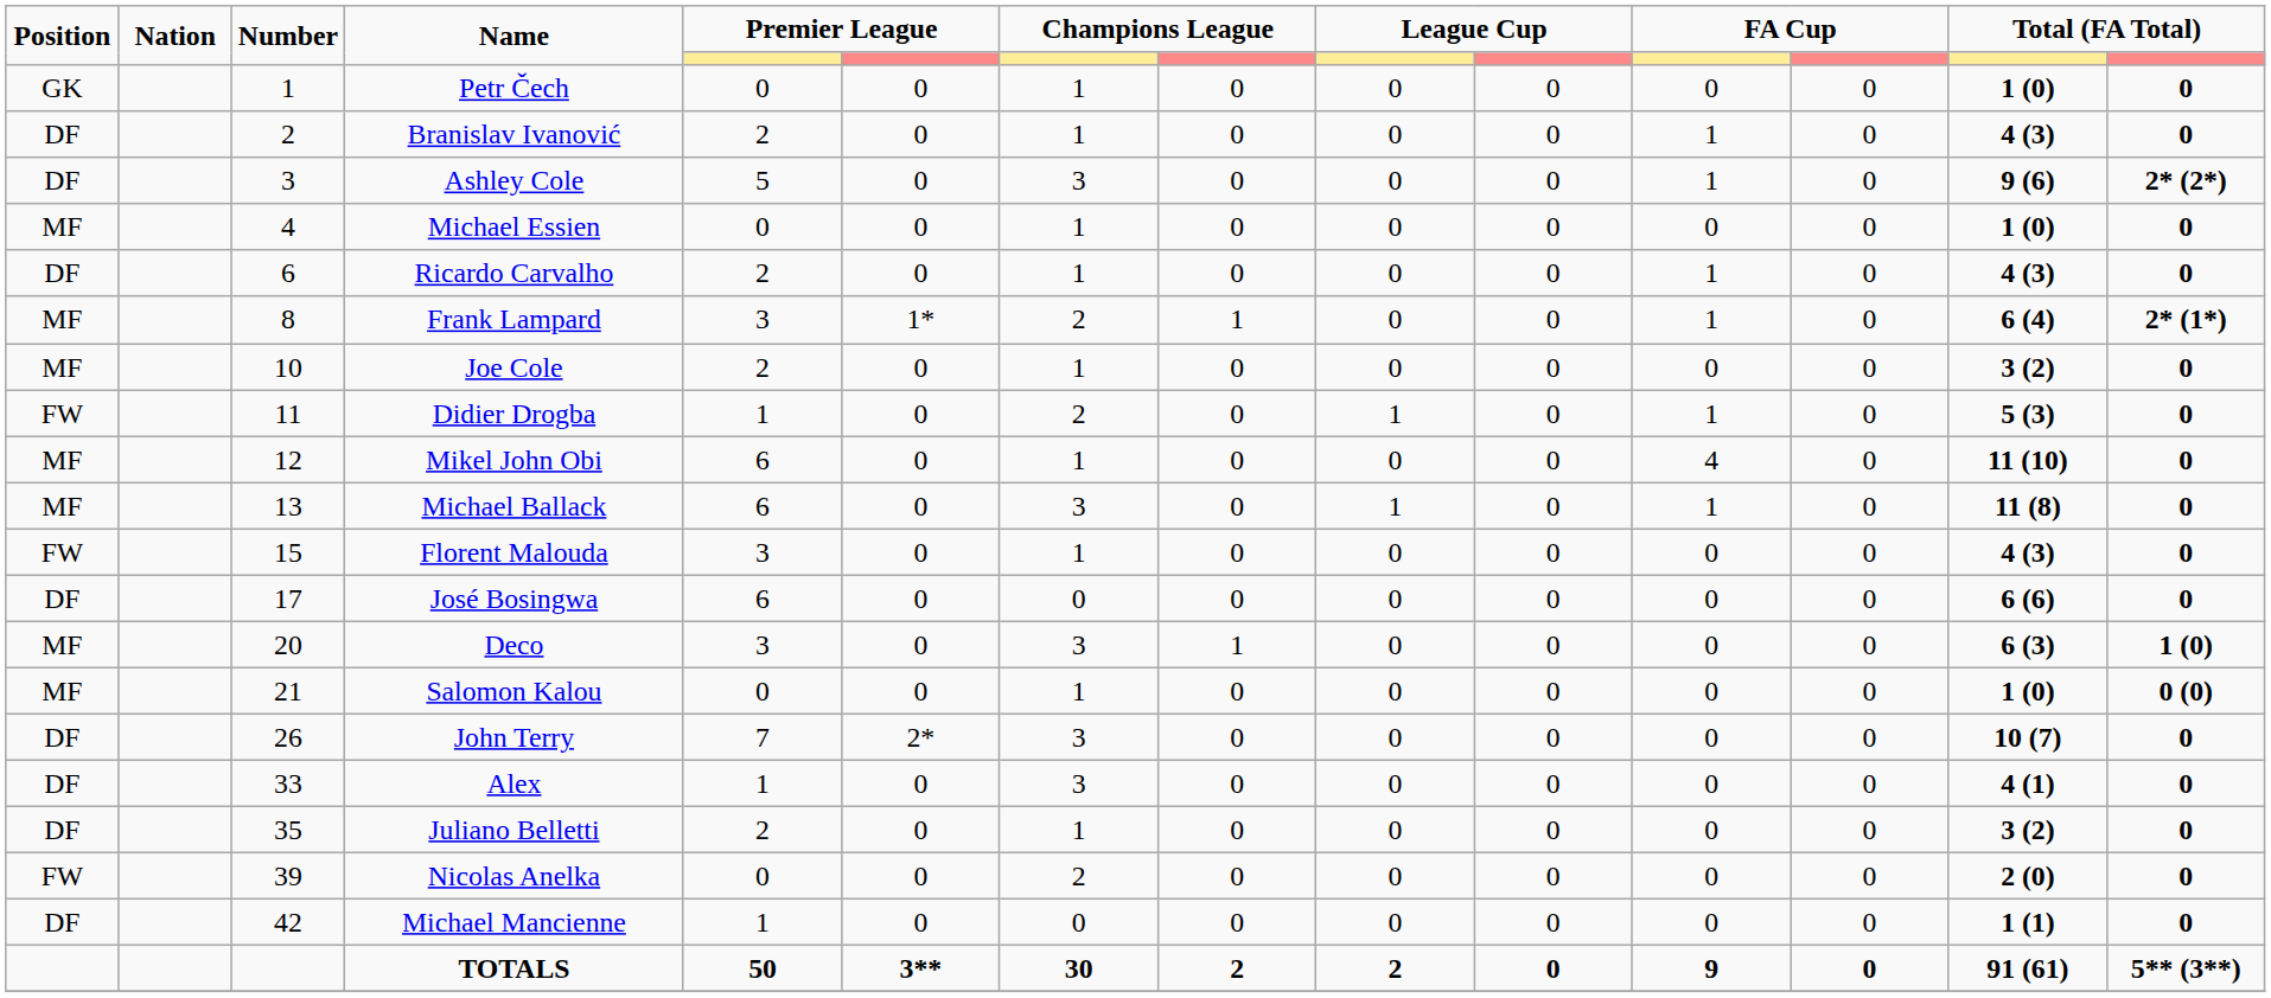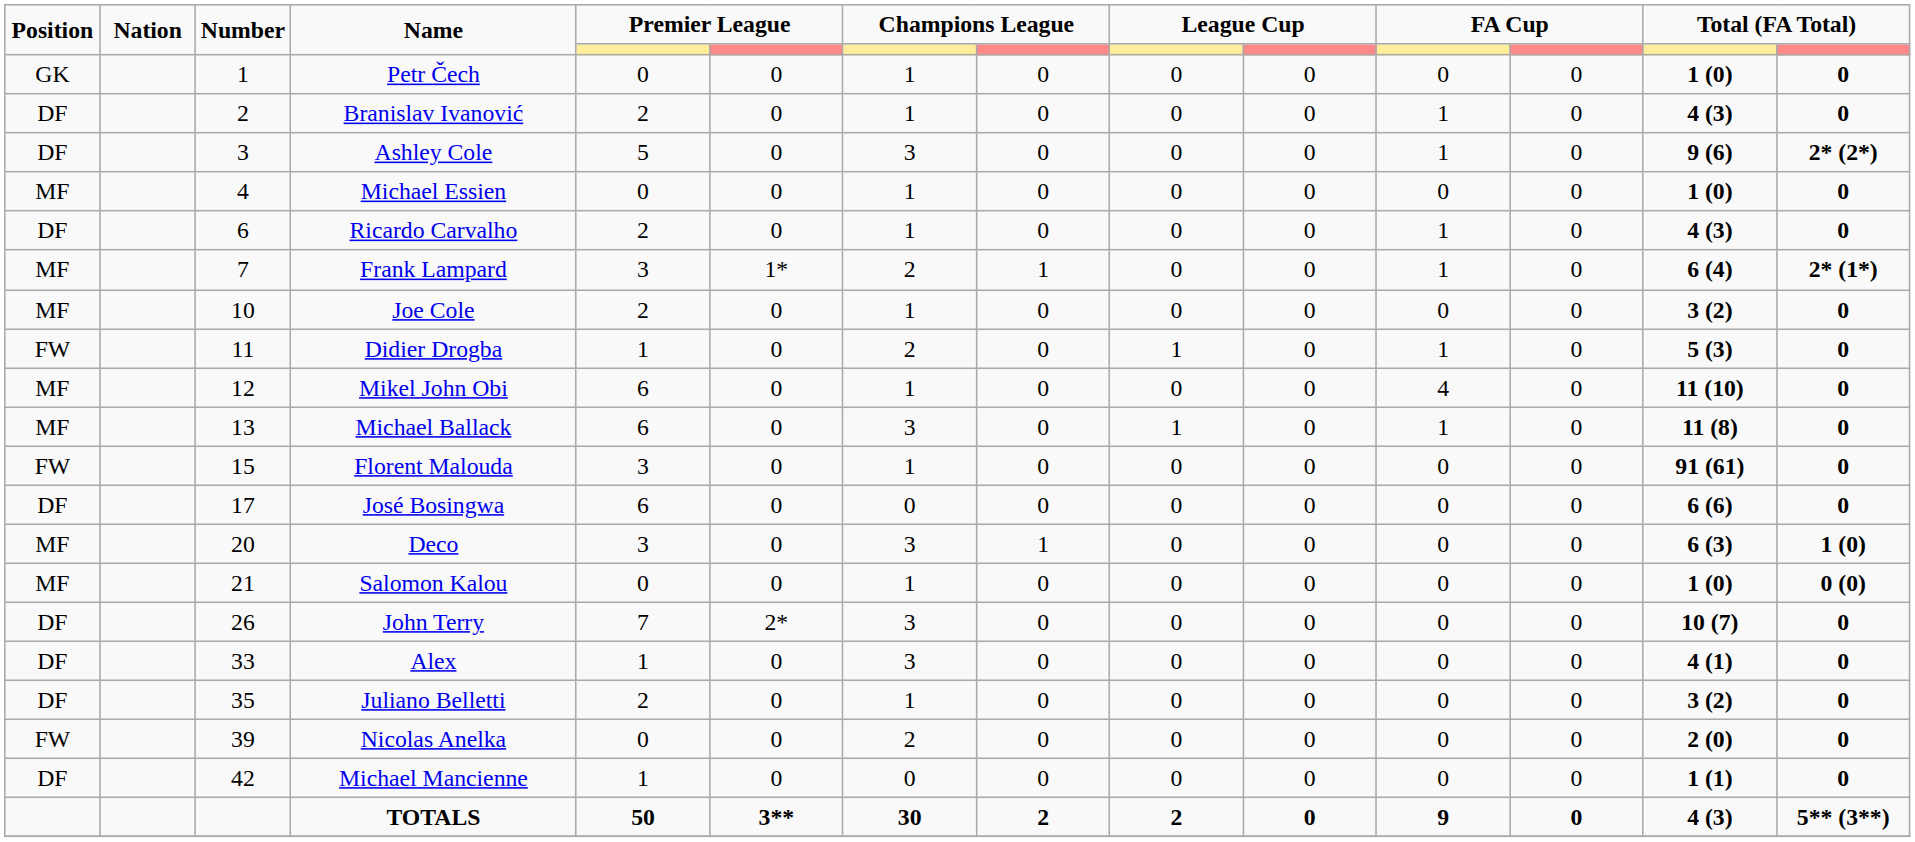 <table class="wikitable" style="font-size: 95%; text-align: center;">
 <tr>
 <td rowspan="2" width="5%" align="center"><strong>Position</strong></td>
 <td rowspan="2" width="5%" align="center"><strong>Nation</strong></td>
 <td rowspan="2" width="5%" align="center"><strong>Number</strong></td>
 <td rowspan="2" width="15%" align="center"><strong>Name</strong></td>
 <td colspan="2" align="center"><strong>Premier League</strong></td>
 <td colspan="2" align="center"><strong>Champions League</strong></td>
 <td colspan="2" align="center"><strong>League Cup</strong></td>
 <td colspan="2" align="center"><strong>FA Cup</strong></td>
 <td colspan="2" align="center"><strong>Total (FA Total)</strong></td>
 </tr>
 <tr>
 <th width=60 style="background: #FFEE99"></th>
 <th width=60 style="background: #FF8888"></th>
 <th width=60 style="background: #FFEE99"></th>
 <th width=60 style="background: #FF8888"></th>
 <th width=60 style="background: #FFEE99"></th>
 <th width=60 style="background: #FF8888"></th>
 <th width=60 style="background: #FFEE99"></th>
 <th width=60 style="background: #FF8888"></th>
 <th width=60 style="background: #FFEE99"></th>
 <th width=60 style="background: #FF8888"></th>
 </tr>
 <tr>
 <td>GK</td>
 <td></td>
 <td>1</td>
 <td><a href='#'>Petr Čech</a></td>
 <td>0</td>
 <td>0</td>
 <td>1</td>
 <td>0</td>
 <td>0</td>
 <td>0</td>
 <td>0</td>
 <td>0</td>
 <td><strong>1 (0)</strong></td>
 <td><strong>0</strong></td>
 </tr>
 <tr>
 <td>DF</td>
 <td></td>
 <td>2</td>
 <td><a href='#'>Branislav Ivanović</a></td>
 <td>2</td>
 <td>0</td>
 <td>1</td>
 <td>0</td>
 <td>0</td>
 <td>0</td>
 <td>1</td>
 <td>0</td>
 <td><strong>4 (3)</strong></td>
 <td><strong>0</strong></td>
 </tr>
 <tr>
 <td>DF</td>
 <td></td>
 <td>3</td>
 <td><a href='#'>Ashley Cole</a></td>
 <td>5</td>
 <td>0</td>
 <td>3</td>
 <td>0</td>
 <td>0</td>
 <td>0</td>
 <td>1</td>
 <td>0</td>
 <td><strong>9 (6)</strong></td>
 <td><strong>2* (2*)</strong></td>
 </tr>
 <tr>
 <td>MF</td>
 <td></td>
 <td>4</td>
 <td><a href='#'>Michael Essien</a></td>
 <td>0</td>
 <td>0</td>
 <td>1</td>
 <td>0</td>
 <td>0</td>
 <td>0</td>
 <td>0</td>
 <td>0</td>
 <td><strong>1 (0)</strong></td>
 <td><strong>0</strong></td>
 </tr>
 <tr>
 <td>DF</td>
 <td></td>
 <td>6</td>
 <td><a href='#'>Ricardo Carvalho</a></td>
 <td>2</td>
 <td>0</td>
 <td>1</td>
 <td>0</td>
 <td>0</td>
 <td>0</td>
 <td>1</td>
 <td>0</td>
 <td><strong>4 (3)</strong></td>
 <td><strong>0</strong></td>
 </tr>
 <tr>
 <td>MF</td>
 <td></td>
-<td>8</td>
+<td>7</td>
 <td><a href='#'>Frank Lampard</a></td>
 <td>3</td>
 <td>1*</td>
 <td>2</td>
 <td>1</td>
 <td>0</td>
 <td>0</td>
 <td>1</td>
 <td>0</td>
 <td><strong>6 (4)</strong></td>
 <td><strong>2* (1*)</strong></td>
 </tr>
 <tr>
 <td>MF</td>
 <td></td>
 <td>10</td>
 <td><a href='#'>Joe Cole</a></td>
 <td>2</td>
 <td>0</td>
 <td>1</td>
 <td>0</td>
 <td>0</td>
 <td>0</td>
 <td>0</td>
 <td>0</td>
 <td><strong>3 (2)</strong></td>
 <td><strong>0</strong></td>
 </tr>
 <tr>
 <td>FW</td>
 <td></td>
 <td>11</td>
 <td><a href='#'>Didier Drogba</a></td>
 <td>1</td>
 <td>0</td>
 <td>2</td>
 <td>0</td>
 <td>1</td>
 <td>0</td>
 <td>1</td>
 <td>0</td>
 <td><strong>5 (3)</strong></td>
 <td><strong>0</strong></td>
 </tr>
 <tr>
 <td>MF</td>
 <td></td>
 <td>12</td>
 <td><a href='#'>Mikel John Obi</a></td>
 <td>6</td>
 <td>0</td>
 <td>1</td>
 <td>0</td>
 <td>0</td>
 <td>0</td>
 <td>4</td>
 <td>0</td>
 <td><strong>11 (10)</strong></td>
 <td><strong>0</strong></td>
 </tr>
 <tr>
 <td>MF</td>
 <td></td>
 <td>13</td>
 <td><a href='#'>Michael Ballack</a></td>
 <td>6</td>
 <td>0</td>
 <td>3</td>
 <td>0</td>
 <td>1</td>
 <td>0</td>
 <td>1</td>
 <td>0</td>
 <td><strong>11 (8)</strong></td>
 <td><strong>0</strong></td>
 </tr>
 <tr>
 <td>FW</td>
 <td></td>
 <td>15</td>
 <td><a href='#'>Florent Malouda</a></td>
 <td>3</td>
 <td>0</td>
 <td>1</td>
 <td>0</td>
 <td>0</td>
 <td>0</td>
 <td>0</td>
 <td>0</td>
-<td><strong>4 (3)</strong></td>
+<td><strong>91 (61)</strong></td>
 <td><strong>0</strong></td>
 </tr>
 <tr>
 <td>DF</td>
 <td></td>
 <td>17</td>
 <td><a href='#'>José Bosingwa</a></td>
 <td>6</td>
 <td>0</td>
 <td>0</td>
 <td>0</td>
 <td>0</td>
 <td>0</td>
 <td>0</td>
 <td>0</td>
 <td><strong>6 (6)</strong></td>
 <td><strong>0</strong></td>
 </tr>
 <tr>
 <td>MF</td>
 <td></td>
 <td>20</td>
 <td><a href='#'>Deco</a></td>
 <td>3</td>
 <td>0</td>
 <td>3</td>
 <td>1</td>
 <td>0</td>
 <td>0</td>
 <td>0</td>
 <td>0</td>
 <td><strong>6 (3)</strong></td>
 <td><strong>1 (0)</strong></td>
 </tr>
 <tr>
 <td>MF</td>
 <td></td>
 <td>21</td>
 <td><a href='#'>Salomon Kalou</a></td>
 <td>0</td>
 <td>0</td>
 <td>1</td>
 <td>0</td>
 <td>0</td>
 <td>0</td>
 <td>0</td>
 <td>0</td>
 <td><strong>1 (0)</strong></td>
 <td><strong>0 (0)</strong></td>
 </tr>
 <tr>
 <td>DF</td>
 <td></td>
 <td>26</td>
 <td><a href='#'>John Terry</a></td>
 <td>7</td>
 <td>2*</td>
 <td>3</td>
 <td>0</td>
 <td>0</td>
 <td>0</td>
 <td>0</td>
 <td>0</td>
 <td><strong>10 (7)</strong></td>
 <td><strong>0</strong></td>
 </tr>
 <tr>
 <td>DF</td>
 <td></td>
 <td>33</td>
 <td><a href='#'>Alex</a></td>
 <td>1</td>
 <td>0</td>
 <td>3</td>
 <td>0</td>
 <td>0</td>
 <td>0</td>
 <td>0</td>
 <td>0</td>
 <td><strong>4 (1)</strong></td>
 <td><strong>0</strong></td>
 </tr>
 <tr>
 <td>DF</td>
 <td></td>
 <td>35</td>
 <td><a href='#'>Juliano Belletti</a></td>
 <td>2</td>
 <td>0</td>
 <td>1</td>
 <td>0</td>
 <td>0</td>
 <td>0</td>
 <td>0</td>
 <td>0</td>
 <td><strong>3 (2)</strong></td>
 <td><strong>0</strong></td>
 </tr>
 <tr>
 <td>FW</td>
 <td></td>
 <td>39</td>
 <td><a href='#'>Nicolas Anelka</a></td>
 <td>0</td>
 <td>0</td>
 <td>2</td>
 <td>0</td>
 <td>0</td>
 <td>0</td>
 <td>0</td>
 <td>0</td>
 <td><strong>2 (0)</strong></td>
 <td><strong>0</strong></td>
 </tr>
 <tr>
 <td>DF</td>
 <td></td>
 <td>42</td>
 <td><a href='#'>Michael Mancienne</a></td>
 <td>1</td>
 <td>0</td>
 <td>0</td>
 <td>0</td>
 <td>0</td>
 <td>0</td>
 <td>0</td>
 <td>0</td>
 <td><strong>1 (1)</strong></td>
 <td><strong>0</strong></td>
 </tr>
 <tr>
 <td></td>
 <td></td>
 <td></td>
 <td><strong>TOTALS</strong></td>
 <td><strong>50</strong></td>
 <td><strong>3**</strong></td>
 <td><strong>30</strong></td>
 <td><strong>2</strong></td>
 <td><strong>2</strong></td>
 <td><strong>0</strong></td>
 <td><strong>9</strong></td>
 <td><strong>0</strong></td>
-<td><strong>91 (61)</strong></td>
+<td><strong>4 (3)</strong></td>
 <td><strong>5** (3**)</strong></td>
 </tr>
 <tr>
 </tr>
 </table>
